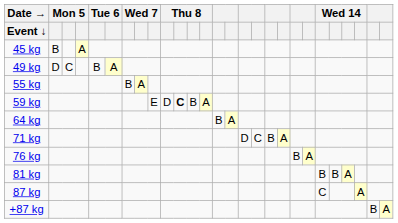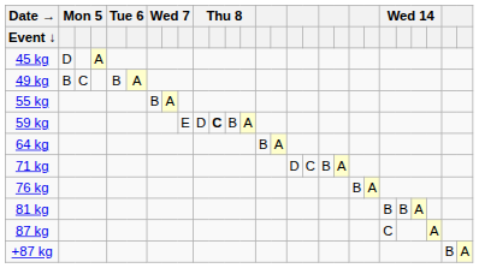 <table class="wikitable" style="text-align:center; font-size:95%">
 <tr>
 <th>Date →</th>
 <th colspan=3>Mon 5</th>
 <th colspan=2>Tue 6</th>
 <th colspan=3>Wed 7</th>
 <th colspan=4>Thu 8</th>
 <th colspan=2></th>
 <th colspan=2></th>
 <th colspan=2></th>
 <th colspan=2></th>
 <th colspan=4>Wed 14</th>
 <th colspan=2></th>
 </tr>
 <tr>
 <th>Event ↓</th>
 <th></th>
 <th></th>
 <th></th>
 <th></th>
 <th></th>
 <th></th>
 <th></th>
 <th></th>
 <th></th>
 <th></th>
 <th></th>
 <th></th>
 <th></th>
 <th></th>
 <th></th>
 <th></th>
 <th></th>
 <th></th>
 <th></th>
 <th></th>
 <th></th>
 <th></th>
 <th></th>
 <th></th>
 <th></th>
 <th></th>
 </tr>
 <tr>
 <td><a href='#'>45 kg</a></td>
-<td>B</td>
+<td>D</td>
 <td></td>
 <td style="background-color:#ffffcc;">A</td>
 <td colspan=2></td>
 <td colspan=3></td>
 <td colspan=4></td>
 <td colspan=2></td>
 <td colspan=2></td>
 <td colspan=2></td>
 <td colspan=2></td>
 <td colspan=4></td>
 <td colspan=2></td>
 </tr>
 <tr>
 <td><a href='#'>49 kg</a></td>
-<td>D</td>
+<td>B</td>
 <td>C</td>
 <td></td>
 <td>B</td>
 <td style="background-color:#ffffcc;">A</td>
 <td colspan=3></td>
 <td colspan=4></td>
 <td colspan=2></td>
 <td colspan=2></td>
 <td colspan=2></td>
 <td colspan=2></td>
 <td colspan=4></td>
 <td colspan=2></td>
 </tr>
 <tr>
 <td><a href='#'>55 kg</a></td>
 <td colspan=3></td>
 <td colspan=2></td>
 <td>B</td>
 <td style="background-color:#ffffcc;">A</td>
 <td></td>
 <td colspan=4></td>
 <td colspan=2></td>
 <td colspan=2></td>
 <td colspan=2></td>
 <td colspan=2></td>
 <td colspan=4></td>
 <td colspan=2></td>
 </tr>
 <tr>
 <td><a href='#'>59 kg</a></td>
 <td colspan=3></td>
 <td colspan=2></td>
 <td colspan=2></td>
 <td>E</td>
 <td>D</td>
 <td><strong>C</strong></td>
 <td>B</td>
 <td style="background-color:#ffffcc;">A</td>
 <td colspan=2></td>
 <td colspan=2></td>
 <td colspan=2></td>
 <td colspan=2></td>
 <td colspan=4></td>
 <td colspan=2></td>
 </tr>
 <tr>
 <td><a href='#'>64 kg</a></td>
 <td colspan=3></td>
 <td colspan=2></td>
 <td colspan=3></td>
 <td colspan=4></td>
 <td>B</td>
 <td style="background-color:#ffffcc;">A</td>
 <td colspan=2></td>
 <td colspan=2></td>
 <td colspan=2></td>
 <td colspan=4></td>
 <td colspan=2></td>
 </tr>
 <tr>
 <td><a href='#'>71 kg</a></td>
 <td colspan=3></td>
 <td colspan=2></td>
 <td colspan=3></td>
 <td colspan=4></td>
 <td colspan=2></td>
 <td>D</td>
 <td>C</td>
 <td>B</td>
 <td style="background-color:#ffffcc;">A</td>
 <td colspan=2></td>
 <td colspan=4></td>
 <td colspan=2></td>
 </tr>
 <tr>
 <td><a href='#'>76 kg</a></td>
 <td colspan=3></td>
 <td colspan=2></td>
 <td colspan=3></td>
 <td colspan=4></td>
 <td colspan=2></td>
 <td colspan=2></td>
 <td colspan=2></td>
 <td>B</td>
 <td style="background-color:#ffffcc;">A</td>
 <td colspan=4></td>
 <td colspan=2></td>
 </tr>
 <tr>
 <td><a href='#'>81 kg</a></td>
 <td colspan=3></td>
 <td colspan=2></td>
 <td colspan=3></td>
 <td colspan=4></td>
 <td colspan=2></td>
 <td colspan=2></td>
 <td colspan=2></td>
 <td colspan=2></td>
 <td>B</td>
 <td>B</td>
 <td style="background-color:#ffffcc;">A</td>
 <td></td>
 <td colspan=2></td>
 </tr>
 <tr>
 <td><a href='#'>87 kg</a></td>
 <td colspan=3></td>
 <td colspan=2></td>
 <td colspan=3></td>
 <td colspan=4></td>
 <td colspan=2></td>
 <td colspan=2></td>
 <td colspan=2></td>
 <td colspan=2></td>
 <td>C</td>
 <td colspan=2></td>
 <td style="background-color:#ffffcc;">A</td>
 <td colspan=2></td>
 </tr>
 <tr>
 <td><a href='#'>+87 kg</a></td>
 <td colspan=3></td>
 <td colspan=2></td>
 <td colspan=3></td>
 <td colspan=4></td>
 <td colspan=2></td>
 <td colspan=2></td>
 <td colspan=2></td>
 <td colspan=2></td>
 <td colspan=4></td>
 <td>B</td>
 <td style="background-color:#ffffcc;">A</td>
 </tr>
 </table>
